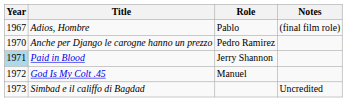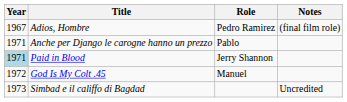 <table class="wikitable">
 <tr>
 <th>Year</th>
 <th>Title</th>
 <th>Role</th>
 <th>Notes</th>
 </tr>
 <tr>
 <td>1967</td>
 <td><em>Adios, Hombre</em></td>
-<td>Pablo</td>
+<td>Pedro Ramirez</td>
 <td>(final film role)</td>
 </tr>
 <tr>
-<td>1970</td>
+<td>1971</td>
 <td><em>Anche per Django le carogne hanno un prezzo</em></td>
-<td>Pedro Ramirez</td>
+<td>Pablo</td>
 <td></td>
 </tr>
 <tr>
 <td style="background: lightblue;">1971</td>
 <td><em><a href='#'>Paid in Blood</a></em></td>
 <td>Jerry Shannon</td>
 <td></td>
 </tr>
 <tr>
 <td>1972</td>
 <td><em><a href='#'>God Is My Colt .45</a></em></td>
 <td>Manuel</td>
 <td></td>
 </tr>
 <tr>
 <td>1973</td>
 <td><em>Simbad e il califfo di Bagdad</em></td>
 <td></td>
 <td>Uncredited</td>
 </tr>
 </table>
